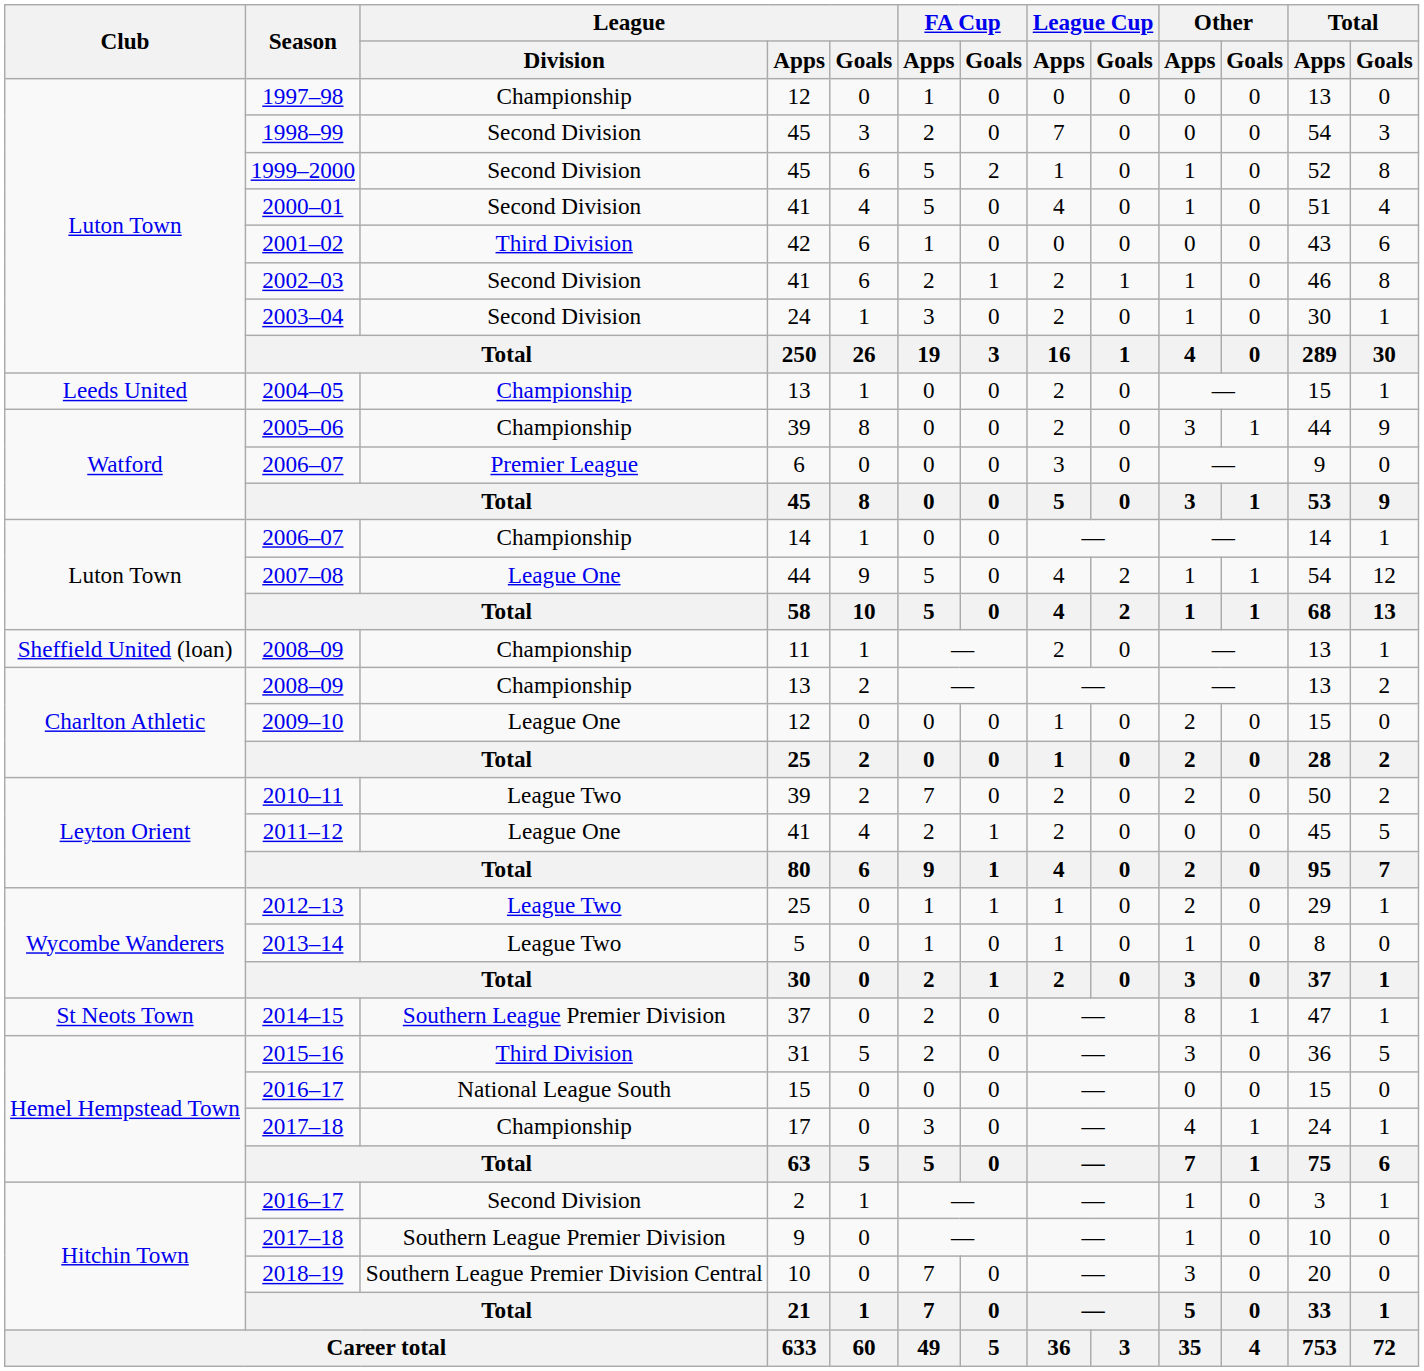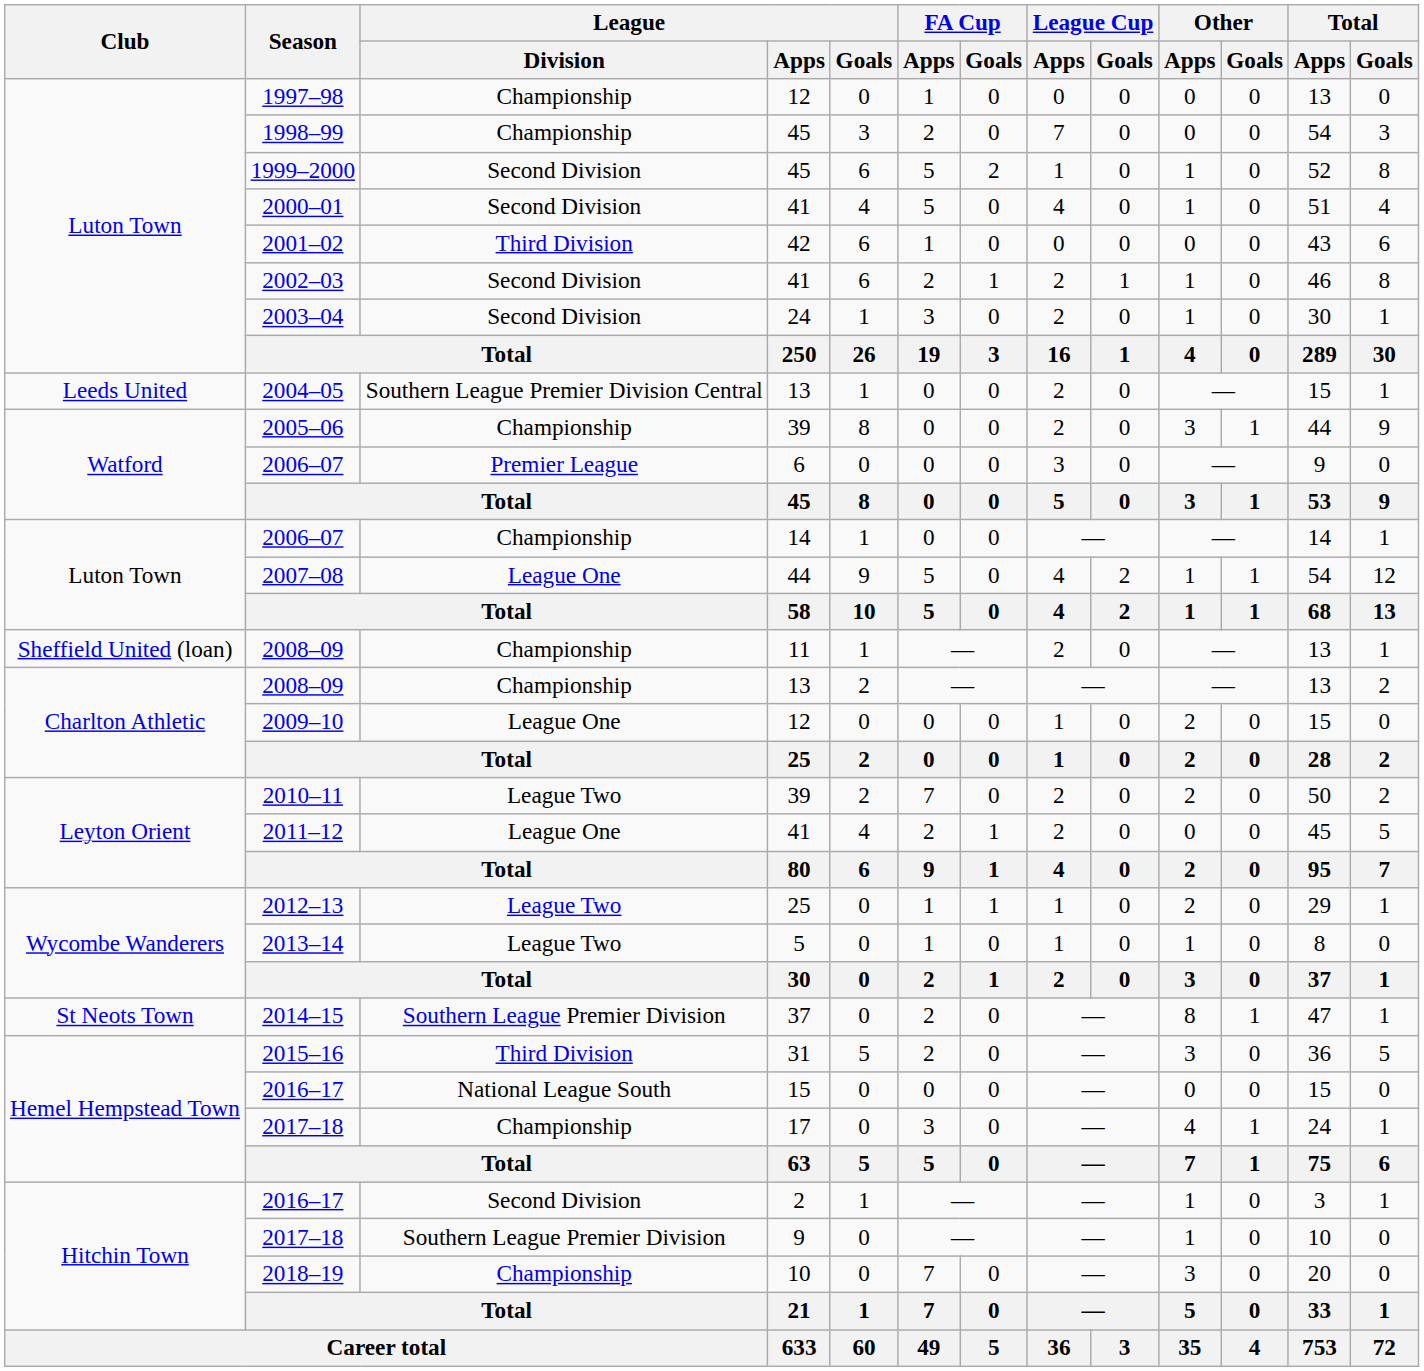 <table class=wikitable style=text-align:center>
 <tr>
 <th rowspan=2>Club</th>
 <th rowspan=2>Season</th>
 <th colspan=3>League</th>
 <th colspan=2><a href='#'>FA Cup</a></th>
 <th colspan=2><a href='#'>League Cup</a></th>
 <th colspan=2>Other</th>
 <th colspan=2>Total</th>
 </tr>
 <tr>
 <th>Division</th>
 <th>Apps</th>
 <th>Goals</th>
 <th>Apps</th>
 <th>Goals</th>
 <th>Apps</th>
 <th>Goals</th>
 <th>Apps</th>
 <th>Goals</th>
 <th>Apps</th>
 <th>Goals</th>
 </tr>
 <tr>
 <td rowspan=8><a href='#'>Luton Town</a></td>
 <td><a href='#'>1997–98</a></td>
 <td>Championship</td>
 <td>12</td>
 <td>0</td>
 <td>1</td>
 <td>0</td>
 <td>0</td>
 <td>0</td>
 <td>0</td>
 <td>0</td>
 <td>13</td>
 <td>0</td>
 </tr>
 <tr>
 <td><a href='#'>1998–99</a></td>
-<td>Second Division</td>
+<td>Championship</td>
 <td>45</td>
 <td>3</td>
 <td>2</td>
 <td>0</td>
 <td>7</td>
 <td>0</td>
 <td>0</td>
 <td>0</td>
 <td>54</td>
 <td>3</td>
 </tr>
 <tr>
 <td><a href='#'>1999–2000</a></td>
 <td>Second Division</td>
 <td>45</td>
 <td>6</td>
 <td>5</td>
 <td>2</td>
 <td>1</td>
 <td>0</td>
 <td>1</td>
 <td>0</td>
 <td>52</td>
 <td>8</td>
 </tr>
 <tr>
 <td><a href='#'>2000–01</a></td>
 <td>Second Division</td>
 <td>41</td>
 <td>4</td>
 <td>5</td>
 <td>0</td>
 <td>4</td>
 <td>0</td>
 <td>1</td>
 <td>0</td>
 <td>51</td>
 <td>4</td>
 </tr>
 <tr>
 <td><a href='#'>2001–02</a></td>
 <td><a href='#'>Third Division</a></td>
 <td>42</td>
 <td>6</td>
 <td>1</td>
 <td>0</td>
 <td>0</td>
 <td>0</td>
 <td>0</td>
 <td>0</td>
 <td>43</td>
 <td>6</td>
 </tr>
 <tr>
 <td><a href='#'>2002–03</a></td>
 <td>Second Division</td>
 <td>41</td>
 <td>6</td>
 <td>2</td>
 <td>1</td>
 <td>2</td>
 <td>1</td>
 <td>1</td>
 <td>0</td>
 <td>46</td>
 <td>8</td>
 </tr>
 <tr>
 <td><a href='#'>2003–04</a></td>
 <td>Second Division</td>
 <td>24</td>
 <td>1</td>
 <td>3</td>
 <td>0</td>
 <td>2</td>
 <td>0</td>
 <td>1</td>
 <td>0</td>
 <td>30</td>
 <td>1</td>
 </tr>
 <tr>
 <th colspan=2>Total</th>
 <th>250</th>
 <th>26</th>
 <th>19</th>
 <th>3</th>
 <th>16</th>
 <th>1</th>
 <th>4</th>
 <th>0</th>
 <th>289</th>
 <th>30</th>
 </tr>
 <tr>
 <td><a href='#'>Leeds United</a></td>
 <td><a href='#'>2004–05</a></td>
-<td><a href='#'>Championship</a></td>
+<td>Southern League Premier Division Central</td>
 <td>13</td>
 <td>1</td>
 <td>0</td>
 <td>0</td>
 <td>2</td>
 <td>0</td>
 <td colspan=2>—</td>
 <td>15</td>
 <td>1</td>
 </tr>
 <tr>
 <td rowspan=3><a href='#'>Watford</a></td>
 <td><a href='#'>2005–06</a></td>
 <td>Championship</td>
 <td>39</td>
 <td>8</td>
 <td>0</td>
 <td>0</td>
 <td>2</td>
 <td>0</td>
 <td>3</td>
 <td>1</td>
 <td>44</td>
 <td>9</td>
 </tr>
 <tr>
 <td><a href='#'>2006–07</a></td>
 <td><a href='#'>Premier League</a></td>
 <td>6</td>
 <td>0</td>
 <td>0</td>
 <td>0</td>
 <td>3</td>
 <td>0</td>
 <td colspan=2>—</td>
 <td>9</td>
 <td>0</td>
 </tr>
 <tr>
 <th colspan=2>Total</th>
 <th>45</th>
 <th>8</th>
 <th>0</th>
 <th>0</th>
 <th>5</th>
 <th>0</th>
 <th>3</th>
 <th>1</th>
 <th>53</th>
 <th>9</th>
 </tr>
 <tr>
 <td rowspan=3>Luton Town</td>
 <td><a href='#'>2006–07</a></td>
 <td>Championship</td>
 <td>14</td>
 <td>1</td>
 <td>0</td>
 <td>0</td>
 <td colspan=2>—</td>
 <td colspan=2>—</td>
 <td>14</td>
 <td>1</td>
 </tr>
 <tr>
 <td><a href='#'>2007–08</a></td>
 <td><a href='#'>League One</a></td>
 <td>44</td>
 <td>9</td>
 <td>5</td>
 <td>0</td>
 <td>4</td>
 <td>2</td>
 <td>1</td>
 <td>1</td>
 <td>54</td>
 <td>12</td>
 </tr>
 <tr>
 <th colspan=2>Total</th>
 <th>58</th>
 <th>10</th>
 <th>5</th>
 <th>0</th>
 <th>4</th>
 <th>2</th>
 <th>1</th>
 <th>1</th>
 <th>68</th>
 <th>13</th>
 </tr>
 <tr>
 <td><a href='#'>Sheffield United</a> (loan)</td>
 <td><a href='#'>2008–09</a></td>
 <td>Championship</td>
 <td>11</td>
 <td>1</td>
 <td colspan=2>—</td>
 <td>2</td>
 <td>0</td>
 <td colspan=2>—</td>
 <td>13</td>
 <td>1</td>
 </tr>
 <tr>
 <td rowspan=3><a href='#'>Charlton Athletic</a></td>
 <td><a href='#'>2008–09</a></td>
 <td>Championship</td>
 <td>13</td>
 <td>2</td>
 <td colspan=2>—</td>
 <td colspan=2>—</td>
 <td colspan=2>—</td>
 <td>13</td>
 <td>2</td>
 </tr>
 <tr>
 <td><a href='#'>2009–10</a></td>
 <td>League One</td>
 <td>12</td>
 <td>0</td>
 <td>0</td>
 <td>0</td>
 <td>1</td>
 <td>0</td>
 <td>2</td>
 <td>0</td>
 <td>15</td>
 <td>0</td>
 </tr>
 <tr>
 <th colspan=2>Total</th>
 <th>25</th>
 <th>2</th>
 <th>0</th>
 <th>0</th>
 <th>1</th>
 <th>0</th>
 <th>2</th>
 <th>0</th>
 <th>28</th>
 <th>2</th>
 </tr>
 <tr>
 <td rowspan=3><a href='#'>Leyton Orient</a></td>
 <td><a href='#'>2010–11</a></td>
 <td>League Two</td>
 <td>39</td>
 <td>2</td>
 <td>7</td>
 <td>0</td>
 <td>2</td>
 <td>0</td>
 <td>2</td>
 <td>0</td>
 <td>50</td>
 <td>2</td>
 </tr>
 <tr>
 <td><a href='#'>2011–12</a></td>
 <td>League One</td>
 <td>41</td>
 <td>4</td>
 <td>2</td>
 <td>1</td>
 <td>2</td>
 <td>0</td>
 <td>0</td>
 <td>0</td>
 <td>45</td>
 <td>5</td>
 </tr>
 <tr>
 <th colspan=2>Total</th>
 <th>80</th>
 <th>6</th>
 <th>9</th>
 <th>1</th>
 <th>4</th>
 <th>0</th>
 <th>2</th>
 <th>0</th>
 <th>95</th>
 <th>7</th>
 </tr>
 <tr>
 <td rowspan=3><a href='#'>Wycombe Wanderers</a></td>
 <td><a href='#'>2012–13</a></td>
 <td><a href='#'>League Two</a></td>
 <td>25</td>
 <td>0</td>
 <td>1</td>
 <td>1</td>
 <td>1</td>
 <td>0</td>
 <td>2</td>
 <td>0</td>
 <td>29</td>
 <td>1</td>
 </tr>
 <tr>
 <td><a href='#'>2013–14</a></td>
 <td>League Two</td>
 <td>5</td>
 <td>0</td>
 <td>1</td>
 <td>0</td>
 <td>1</td>
 <td>0</td>
 <td>1</td>
 <td>0</td>
 <td>8</td>
 <td>0</td>
 </tr>
 <tr>
 <th colspan=2>Total</th>
 <th>30</th>
 <th>0</th>
 <th>2</th>
 <th>1</th>
 <th>2</th>
 <th>0</th>
 <th>3</th>
 <th>0</th>
 <th>37</th>
 <th>1</th>
 </tr>
 <tr>
 <td><a href='#'>St Neots Town</a></td>
 <td><a href='#'>2014–15</a></td>
 <td><a href='#'>Southern League</a> Premier Division</td>
 <td>37</td>
 <td>0</td>
 <td>2</td>
 <td>0</td>
 <td colspan=2>—</td>
 <td>8</td>
 <td>1</td>
 <td>47</td>
 <td>1</td>
 </tr>
 <tr>
 <td rowspan=4><a href='#'>Hemel Hempstead Town</a></td>
 <td><a href='#'>2015–16</a></td>
 <td><a href='#'>Third Division</a></td>
 <td>31</td>
 <td>5</td>
 <td>2</td>
 <td>0</td>
 <td colspan=2>—</td>
 <td>3</td>
 <td>0</td>
 <td>36</td>
 <td>5</td>
 </tr>
 <tr>
 <td><a href='#'>2016–17</a></td>
 <td>National League South</td>
 <td>15</td>
 <td>0</td>
 <td>0</td>
 <td>0</td>
 <td colspan=2>—</td>
 <td>0</td>
 <td>0</td>
 <td>15</td>
 <td>0</td>
 </tr>
 <tr>
 <td><a href='#'>2017–18</a></td>
 <td>Championship</td>
 <td>17</td>
 <td>0</td>
 <td>3</td>
 <td>0</td>
 <td colspan=2>—</td>
 <td>4</td>
 <td>1</td>
 <td>24</td>
 <td>1</td>
 </tr>
 <tr>
 <th colspan=2>Total</th>
 <th>63</th>
 <th>5</th>
 <th>5</th>
 <th>0</th>
 <th colspan=2>—</th>
 <th>7</th>
 <th>1</th>
 <th>75</th>
 <th>6</th>
 </tr>
 <tr>
 <td rowspan=4><a href='#'>Hitchin Town</a></td>
 <td><a href='#'>2016–17</a></td>
 <td>Second Division</td>
 <td>2</td>
 <td>1</td>
 <td colspan=2>—</td>
 <td colspan=2>—</td>
 <td>1</td>
 <td>0</td>
 <td>3</td>
 <td>1</td>
 </tr>
 <tr>
 <td><a href='#'>2017–18</a></td>
 <td>Southern League Premier Division</td>
 <td>9</td>
 <td>0</td>
 <td colspan=2>—</td>
 <td colspan=2>—</td>
 <td>1</td>
 <td>0</td>
 <td>10</td>
 <td>0</td>
 </tr>
 <tr>
 <td><a href='#'>2018–19</a></td>
-<td>Southern League Premier Division Central</td>
+<td><a href='#'>Championship</a></td>
 <td>10</td>
 <td>0</td>
 <td>7</td>
 <td>0</td>
 <td colspan=2>—</td>
 <td>3</td>
 <td>0</td>
 <td>20</td>
 <td>0</td>
 </tr>
 <tr>
 <th colspan=2>Total</th>
 <th>21</th>
 <th>1</th>
 <th>7</th>
 <th>0</th>
 <th colspan=2>—</th>
 <th>5</th>
 <th>0</th>
 <th>33</th>
 <th>1</th>
 </tr>
 <tr>
 <th colspan=3>Career total</th>
 <th>633</th>
 <th>60</th>
 <th>49</th>
 <th>5</th>
 <th>36</th>
 <th>3</th>
 <th>35</th>
 <th>4</th>
 <th>753</th>
 <th>72</th>
 </tr>
 </table>
